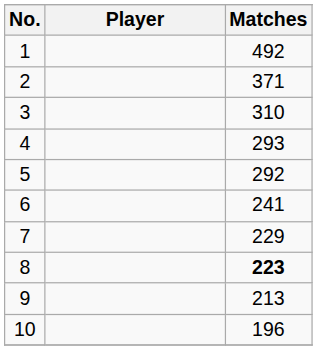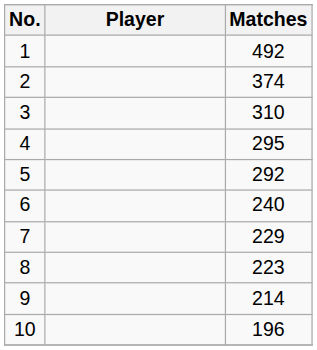 <table class="wikitable sortable" style="text-align:center">
 <tr>
 </tr>
 <tr>
 <th width=25>No.</th>
 <th width=140>Player</th>
 <th width=45>Matches</th>
 </tr>
 <tr>
 <td>1</td>
 <td><strong></strong></td>
 <td>492</td>
 </tr>
 <tr>
 <td>2</td>
 <td><strong></strong></td>
-<td>371</td>
+<td>374</td>
 </tr>
 <tr>
 <td>3</td>
 <td><strong></strong></td>
 <td>310</td>
 </tr>
 <tr>
 <td>4</td>
 <td><strong></strong></td>
-<td>293</td>
+<td>295</td>
 </tr>
 <tr>
 <td>5</td>
 <td><strong></strong></td>
 <td>292</td>
 </tr>
 <tr>
 <td>6</td>
 <td></td>
-<td>241</td>
+<td>240</td>
 </tr>
 <tr>
 <td>7</td>
 <td><strong></strong></td>
 <td>229</td>
 </tr>
 <tr>
 <td>8</td>
 <td><strong></strong></td>
-<td><strong>223</strong></td>
+<td>223</td>
 </tr>
 <tr>
 <td>9</td>
 <td></td>
-<td>213</td>
+<td>214</td>
 </tr>
 <tr>
 <td>10</td>
 <td></td>
 <td>196</td>
 </tr>
 <tr>
 </tr>
 </table>
